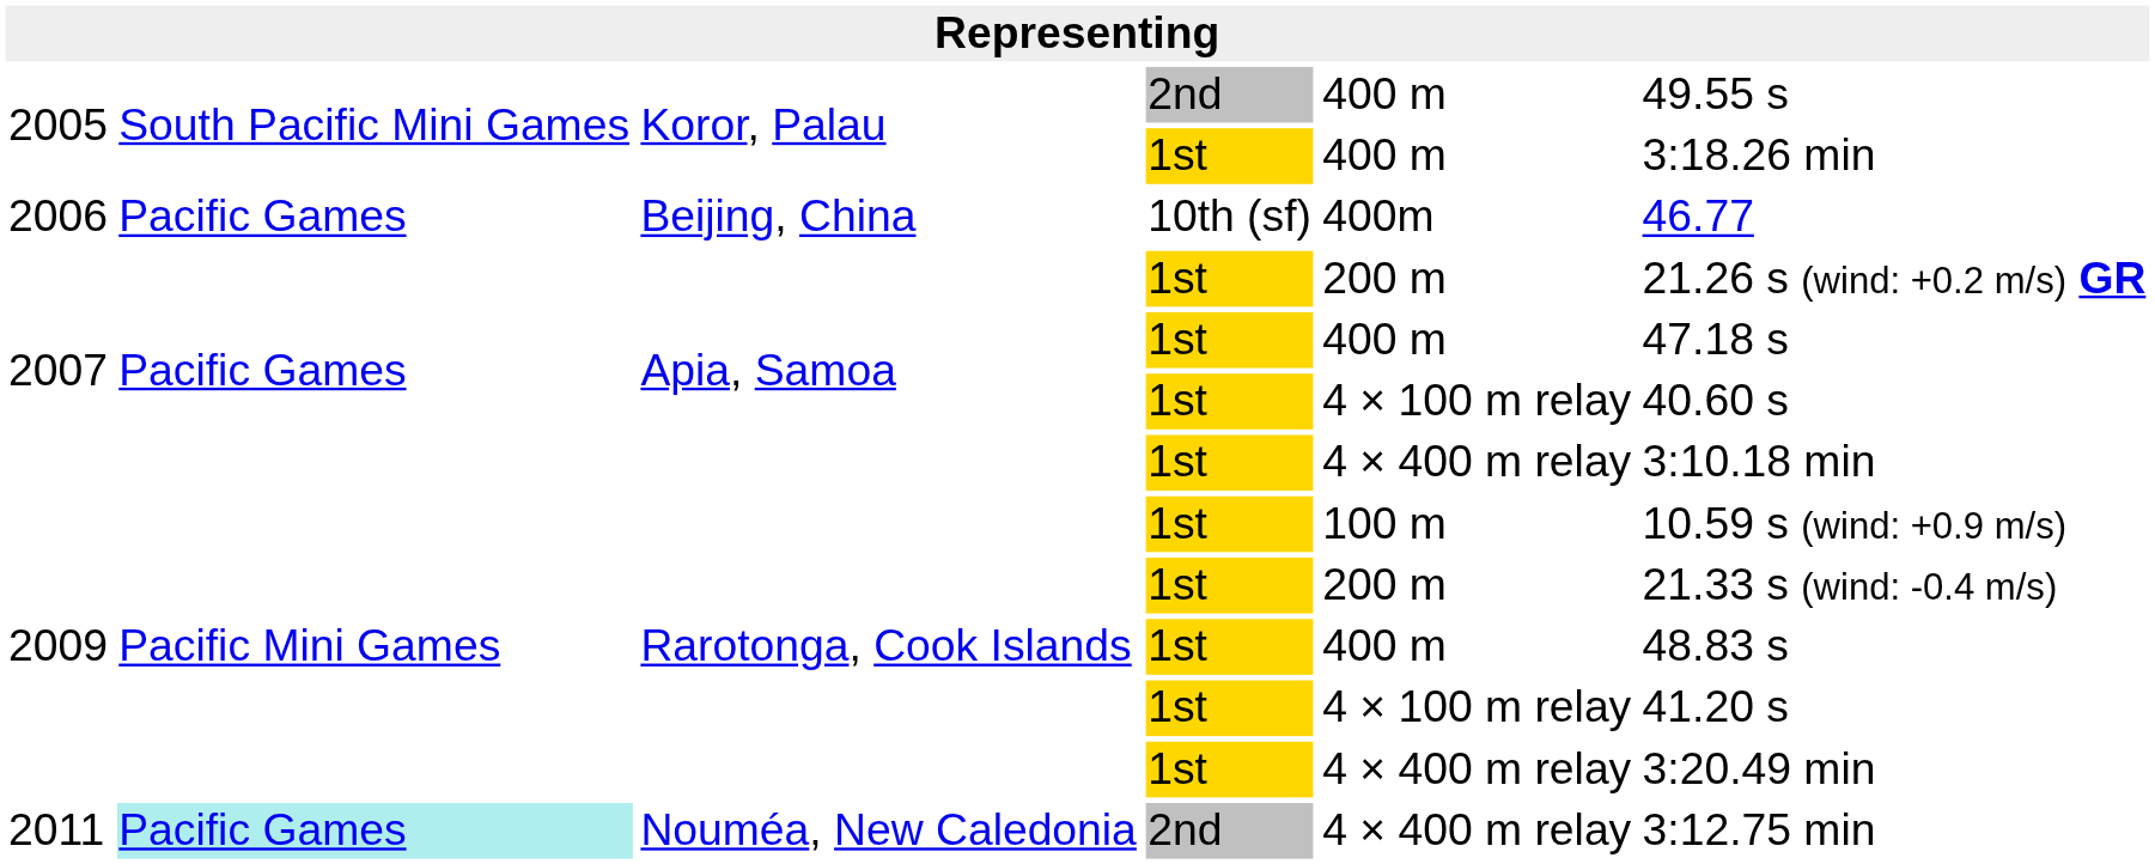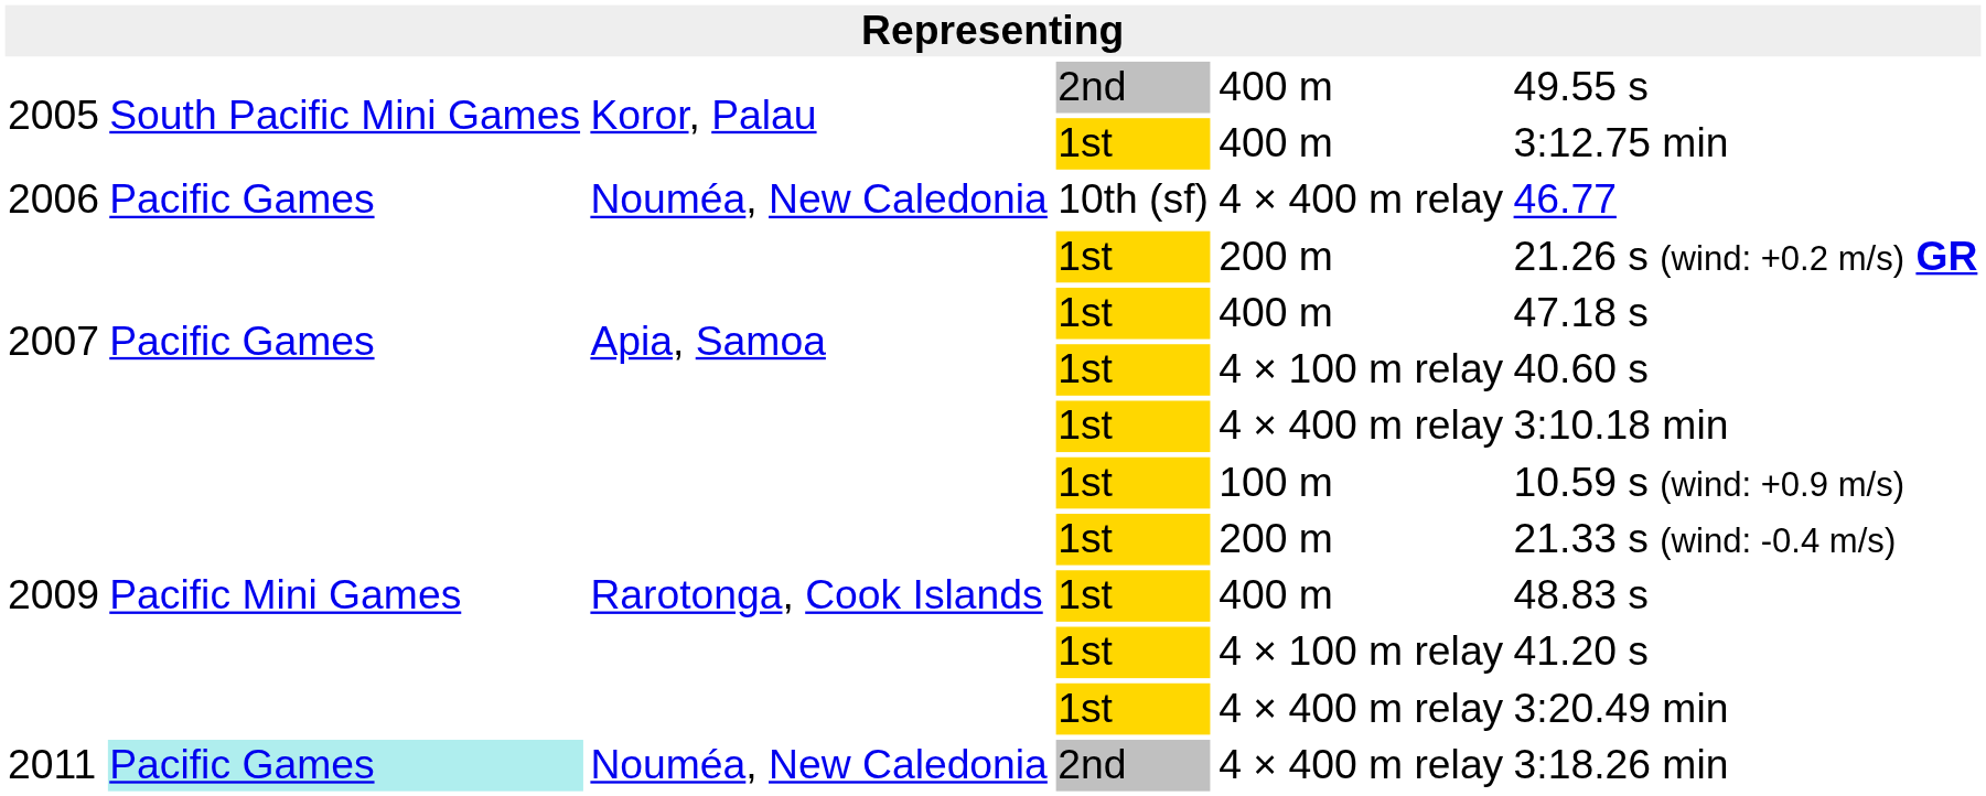 <table>
 <tr>
 <th bgcolor="#eeeeee" colspan="6">Representing </th>
 </tr>
 <tr>
 <td rowspan=2>2005</td>
 <td rowspan=2><a href='#'>South Pacific Mini Games</a></td>
 <td rowspan=2><a href='#'>Koror</a>, <a href='#'>Palau</a></td>
 <td bgcolor=silver>2nd</td>
 <td>400 m</td>
 <td>49.55 s</td>
 </tr>
 <tr>
 <td bgcolor=gold>1st</td>
 <td>400 m</td>
-<td>3:18.26 min</td>
+<td>3:12.75 min</td>
 </tr>
 <tr>
 <td>2006</td>
 <td><a href='#'>Pacific Games</a></td>
-<td><a href='#'>Beijing</a>, <a href='#'>China</a></td>
+<td><a href='#'>Nouméa</a>, <a href='#'>New Caledonia</a></td>
 <td>10th (sf)</td>
-<td>400m</td>
+<td>4 × 400 m relay</td>
 <td><a href='#'>46.77</a></td>
 </tr>
 <tr>
 <td rowspan=4>2007</td>
 <td rowspan=4><a href='#'>Pacific Games</a></td>
 <td rowspan=4><a href='#'>Apia</a>, <a href='#'>Samoa</a></td>
 <td bgcolor=gold>1st</td>
 <td>200 m</td>
 <td>21.26 s <small>(wind: +0.2 m/s)</small> <strong><a href='#'>GR</a></strong></td>
 </tr>
 <tr>
 <td bgcolor=gold>1st</td>
 <td>400 m</td>
 <td>47.18 s</td>
 </tr>
 <tr>
 <td bgcolor=gold>1st</td>
 <td>4 × 100 m relay</td>
 <td>40.60 s</td>
 </tr>
 <tr>
 <td bgcolor=gold>1st</td>
 <td>4 × 400 m relay</td>
 <td>3:10.18 min</td>
 </tr>
 <tr>
 <td rowspan=5>2009</td>
 <td rowspan=5><a href='#'>Pacific Mini Games</a></td>
 <td rowspan=5><a href='#'>Rarotonga</a>, <a href='#'>Cook Islands</a></td>
 <td bgcolor=gold>1st</td>
 <td>100 m</td>
 <td>10.59 s <small>(wind: +0.9 m/s)</small></td>
 </tr>
 <tr>
 <td bgcolor=gold>1st</td>
 <td>200 m</td>
 <td>21.33 s <small>(wind: -0.4 m/s)</small></td>
 </tr>
 <tr>
 <td bgcolor=gold>1st</td>
 <td>400 m</td>
 <td>48.83 s</td>
 </tr>
 <tr>
 <td bgcolor=gold>1st</td>
 <td>4 × 100 m relay</td>
 <td>41.20 s</td>
 </tr>
 <tr>
 <td bgcolor=gold>1st</td>
 <td>4 × 400 m relay</td>
 <td>3:20.49 min</td>
 </tr>
 <tr>
 <td>2011</td>
 <td style="background: paleturquoise;"><a href='#'>Pacific Games</a></td>
 <td><a href='#'>Nouméa</a>, <a href='#'>New Caledonia</a></td>
 <td bgcolor=silver>2nd</td>
 <td>4 × 400 m relay</td>
-<td>3:12.75 min</td>
+<td>3:18.26 min</td>
 </tr>
 </table>
